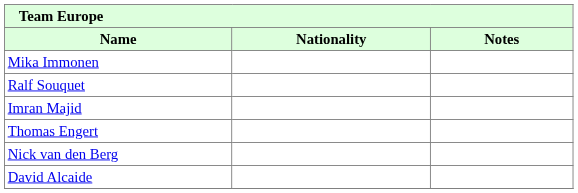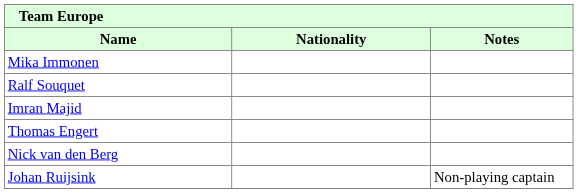 <table border="1" cellpadding="3" width="70%" style="border-collapse: collapse;">
 <tr bgcolor="#ddffdd">
 <td colspan=3>   <strong>Team Europe</strong></td>
 </tr>
 <tr bgcolor="#ddffdd">
 <th width=40%>Name</th>
 <th width=35%>Nationality</th>
 <th width=25%>Notes</th>
 </tr>
 <tr>
 <td><a href='#'>Mika Immonen</a></td>
 <td></td>
 <td></td>
 </tr>
 <tr>
 <td><a href='#'>Ralf Souquet</a></td>
 <td></td>
 <td></td>
 </tr>
 <tr>
 <td><a href='#'>Imran Majid</a></td>
 <td></td>
 <td></td>
 </tr>
 <tr>
 <td><a href='#'>Thomas Engert</a></td>
 <td></td>
 <td></td>
 </tr>
 <tr>
 <td><a href='#'>Nick van den Berg</a></td>
 <td></td>
 <td></td>
 </tr>
 <tr>
-<td><a href='#'>David Alcaide</a></td>
+<td><a href='#'>Johan Ruijsink</a></td>
 <td></td>
-<td></td>
+<td>Non-playing captain</td>
 </tr>
 <tr>
 </tr>
 </table>
